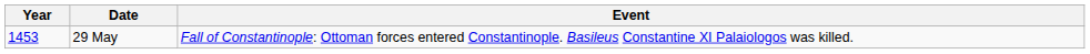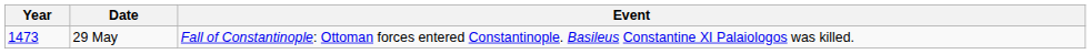 <table class="wikitable" width="100%">
 <tr>
 <th style="width:6%">Year</th>
 <th style="width:10%">Date</th>
 <th>Event</th>
 </tr>
 <tr>
-<td><a href='#'>1453</a></td>
+<td><a href='#'>1473</a></td>
 <td>29 May</td>
 <td><em><a href='#'>Fall of Constantinople</a></em>: <a href='#'>Ottoman</a> forces entered <a href='#'>Constantinople</a>.  <em><a href='#'>Basileus</a></em> <a href='#'>Constantine XI Palaiologos</a> was killed.</td>
 </tr>
 </table>
